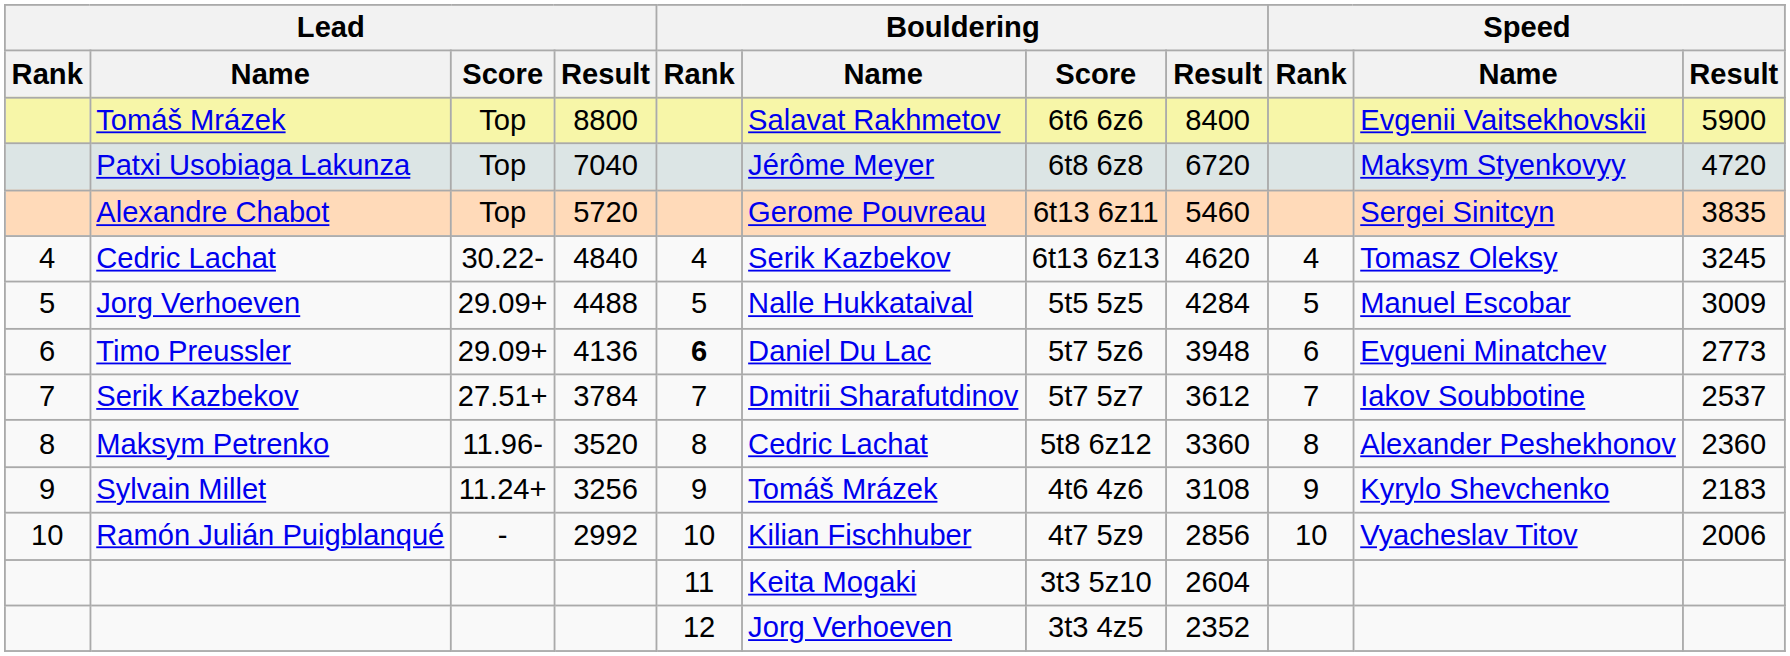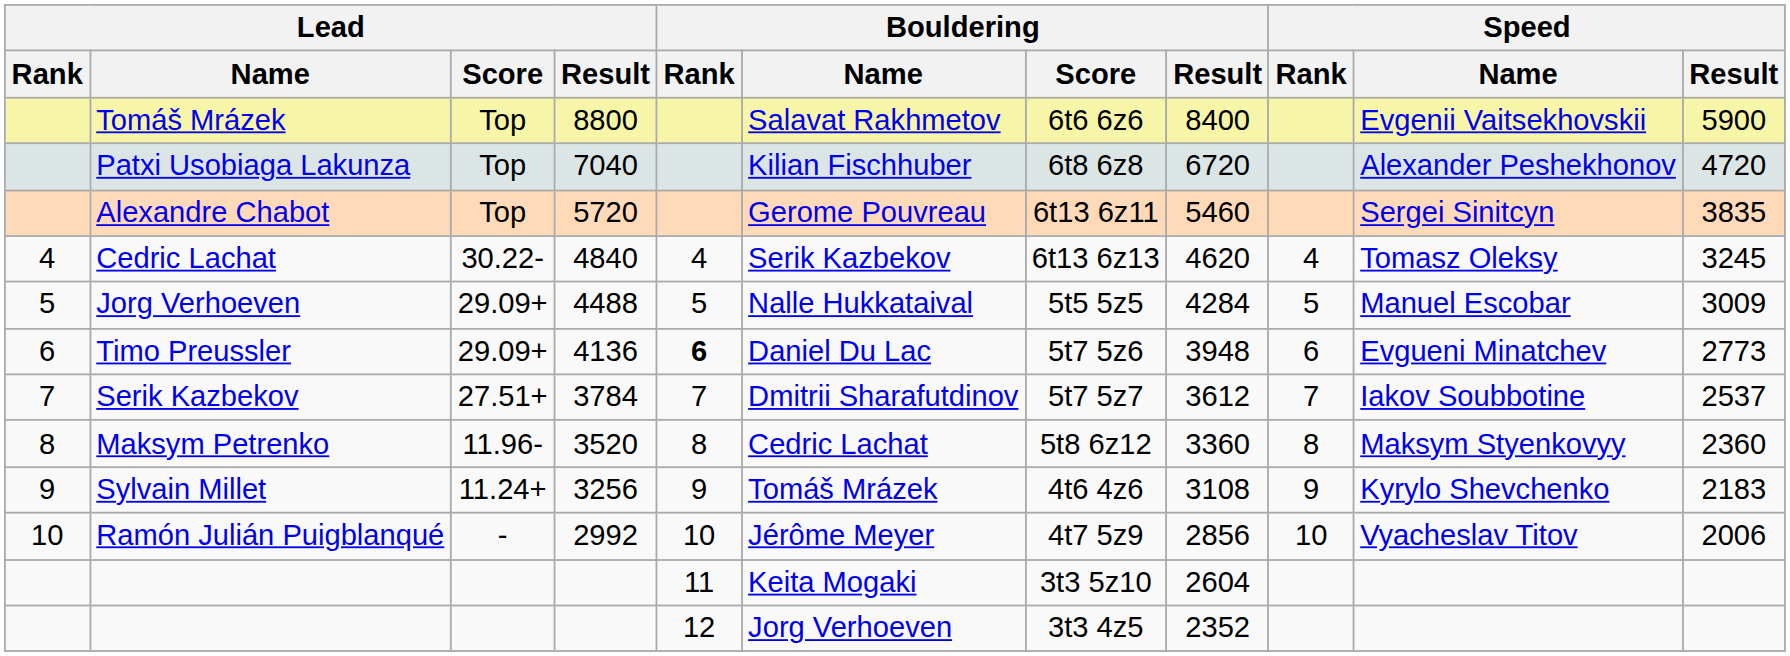 <table class="wikitable" style="text-align:center">
 <tr>
 <th colspan="4">Lead</th>
 <th colspan="4">Bouldering</th>
 <th colspan="3">Speed</th>
 </tr>
 <tr>
 <th>Rank</th>
 <th>Name</th>
 <th>Score</th>
 <th>Result</th>
 <th>Rank</th>
 <th>Name</th>
 <th>Score</th>
 <th>Result</th>
 <th>Rank</th>
 <th>Name</th>
 <th>Result</th>
 </tr>
 <tr bgcolor="#F7F6A8">
 <td></td>
 <td align="left"> <a href='#'>Tomáš Mrázek</a></td>
 <td>Top</td>
 <td align="center">8800</td>
 <td></td>
 <td align="left"> <a href='#'>Salavat Rakhmetov</a></td>
 <td>6t6 6z6</td>
 <td>8400</td>
 <td></td>
 <td align="left"> <a href='#'>Evgenii Vaitsekhovskii</a></td>
 <td>5900</td>
 </tr>
 <tr bgcolor="#DCE5E5">
 <td></td>
 <td align="left"> <a href='#'>Patxi Usobiaga Lakunza</a></td>
 <td>Top</td>
 <td align="center">7040</td>
 <td></td>
-<td align="left"> <a href='#'>Jérôme Meyer</a></td>
+<td align="left"> <a href='#'>Kilian Fischhuber</a></td>
 <td>6t8 6z8</td>
 <td>6720</td>
 <td></td>
-<td align="left"> <a href='#'>Maksym Styenkovyy</a></td>
+<td align="left"> <a href='#'>Alexander Peshekhonov</a></td>
 <td>4720</td>
 </tr>
 <tr bgcolor="#FFDAB9">
 <td></td>
 <td align="left"> <a href='#'>Alexandre Chabot</a></td>
 <td>Top</td>
 <td align="center">5720</td>
 <td></td>
 <td align="left"> <a href='#'>Gerome Pouvreau</a></td>
 <td>6t13 6z11</td>
 <td>5460</td>
 <td></td>
 <td align="left"> <a href='#'>Sergei Sinitcyn</a></td>
 <td>3835</td>
 </tr>
 <tr>
 <td align="center">4</td>
 <td align="left"> <a href='#'>Cedric Lachat</a></td>
 <td>30.22-</td>
 <td align="center">4840</td>
 <td>4</td>
 <td align="left"> <a href='#'>Serik Kazbekov</a></td>
 <td>6t13 6z13</td>
 <td>4620</td>
 <td>4</td>
 <td align="left"> <a href='#'>Tomasz Oleksy</a></td>
 <td>3245</td>
 </tr>
 <tr>
 <td align="center">5</td>
 <td align="left"> <a href='#'>Jorg Verhoeven</a></td>
 <td>29.09+</td>
 <td align="center">4488</td>
 <td>5</td>
 <td align="left"> <a href='#'>Nalle Hukkataival</a></td>
 <td>5t5 5z5</td>
 <td>4284</td>
 <td>5</td>
 <td align="left"> <a href='#'>Manuel Escobar</a></td>
 <td>3009</td>
 </tr>
 <tr>
 <td align="center">6</td>
 <td align="left"> <a href='#'>Timo Preussler</a></td>
 <td>29.09+</td>
 <td align="center">4136</td>
 <td><strong>6</strong></td>
 <td align="left"> <a href='#'>Daniel Du Lac</a></td>
 <td>5t7 5z6</td>
 <td>3948</td>
 <td>6</td>
 <td align="left"> <a href='#'>Evgueni Minatchev</a></td>
 <td>2773</td>
 </tr>
 <tr>
 <td align="center">7</td>
 <td align="left"> <a href='#'>Serik Kazbekov</a></td>
 <td>27.51+</td>
 <td align="center">3784</td>
 <td>7</td>
 <td align="left"> <a href='#'>Dmitrii Sharafutdinov</a></td>
 <td>5t7 5z7</td>
 <td>3612</td>
 <td>7</td>
 <td align="left"> <a href='#'>Iakov Soubbotine</a></td>
 <td>2537</td>
 </tr>
 <tr>
 <td align="center">8</td>
 <td align="left"> <a href='#'>Maksym Petrenko</a></td>
 <td>11.96-</td>
 <td align="center">3520</td>
 <td>8</td>
 <td align="left"> <a href='#'>Cedric Lachat</a></td>
 <td>5t8 6z12</td>
 <td>3360</td>
 <td>8</td>
-<td align="left"> <a href='#'>Alexander Peshekhonov</a></td>
+<td align="left"> <a href='#'>Maksym Styenkovyy</a></td>
 <td>2360</td>
 </tr>
 <tr>
 <td>9</td>
 <td align="left"> <a href='#'>Sylvain Millet</a></td>
 <td>11.24+</td>
 <td>3256</td>
 <td>9</td>
 <td align="left"> <a href='#'>Tomáš Mrázek</a></td>
 <td>4t6 4z6</td>
 <td>3108</td>
 <td>9</td>
 <td align="left"> <a href='#'>Kyrylo Shevchenko</a></td>
 <td>2183</td>
 </tr>
 <tr>
 <td>10</td>
 <td align="left"> <a href='#'>Ramón Julián Puigblanqué</a></td>
 <td>-</td>
 <td>2992</td>
 <td>10</td>
-<td align="left"> <a href='#'>Kilian Fischhuber</a></td>
+<td align="left"> <a href='#'>Jérôme Meyer</a></td>
 <td>4t7 5z9</td>
 <td>2856</td>
 <td>10</td>
 <td align="left"> <a href='#'>Vyacheslav Titov</a></td>
 <td>2006</td>
 </tr>
 <tr>
 <td></td>
 <td></td>
 <td></td>
 <td></td>
 <td>11</td>
 <td align="left"> <a href='#'>Keita Mogaki</a></td>
 <td>3t3 5z10</td>
 <td>2604</td>
 <td></td>
 <td></td>
 <td></td>
 </tr>
 <tr>
 <td></td>
 <td></td>
 <td></td>
 <td></td>
 <td>12</td>
 <td align="left"> <a href='#'>Jorg Verhoeven</a></td>
 <td>3t3 4z5</td>
 <td>2352</td>
 <td></td>
 <td></td>
 <td></td>
 </tr>
 </table>
